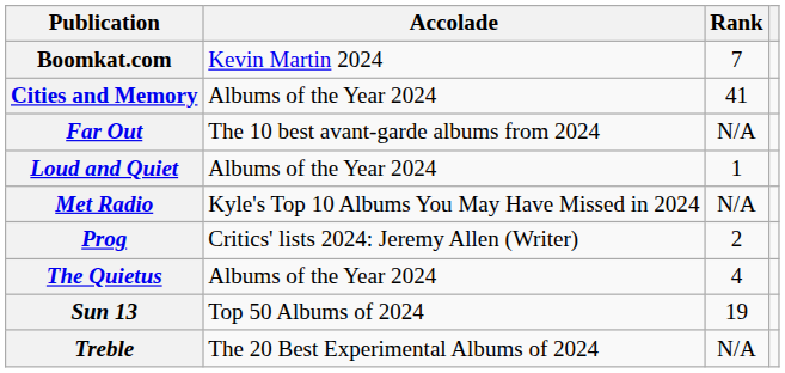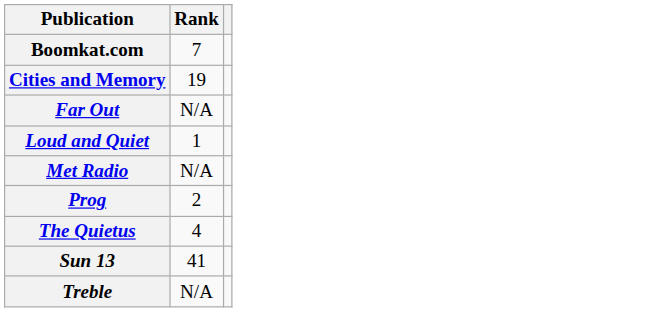 <table class="wikitable sortable plainrowheaders">
 <tr>
 <th scope="col">Publication</th>
-<th scope="col">Accolade</th>
 <th scope="col">Rank</th>
 <th scope="col" class="unsortable"></th>
 </tr>
 <tr>
 <th scope="row">Boomkat.com</th>
-<td><a href='#'>Kevin Martin</a> 2024</td>
 <td align=center>7</td>
 <td align=center></td>
 </tr>
 <tr>
 <th scope="row"><a href='#'>Cities and Memory</a></th>
-<td>Albums of the Year 2024</td>
-<td align=center>41</td>
+<td align=center>19</td>
 <td align=center></td>
 </tr>
 <tr>
 <th scope="row"><em><a href='#'>Far Out</a></em></th>
-<td>The 10 best avant-garde albums from 2024</td>
 <td align=center>N/A</td>
 <td align=center></td>
 </tr>
 <tr>
 <th scope="row"><em><a href='#'>Loud and Quiet</a></em></th>
-<td>Albums of the Year 2024</td>
 <td align=center>1</td>
 <td align=center></td>
 </tr>
 <tr>
 <th scope="row"><em><a href='#'>Met Radio</a></em></th>
-<td>Kyle's Top 10 Albums You May Have Missed in 2024</td>
 <td align=center>N/A</td>
 <td align=center></td>
 </tr>
 <tr>
 <th scope="row"><em><a href='#'>Prog</a></em></th>
-<td>Critics' lists 2024: Jeremy Allen (Writer)</td>
 <td align=center>2</td>
 <td align=center></td>
 </tr>
 <tr>
 <th scope="row"><em><a href='#'>The Quietus</a></em></th>
-<td>Albums of the Year 2024</td>
 <td align=center>4</td>
 <td align=center></td>
 </tr>
 <tr>
 <th scope="row"><em>Sun 13</em></th>
-<td>Top 50 Albums of 2024</td>
-<td align=center>19</td>
+<td align=center>41</td>
 <td align=center></td>
 </tr>
 <tr>
 <th scope="row"><em>Treble</em></th>
-<td>The 20 Best Experimental Albums of 2024</td>
 <td align=center>N/A</td>
 <td align=center></td>
 </tr>
 </table>
